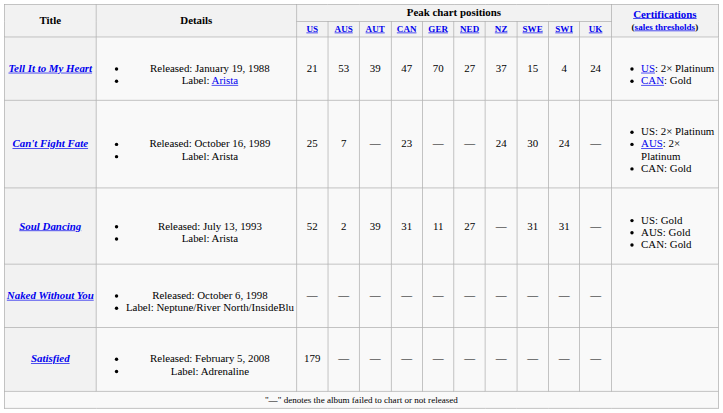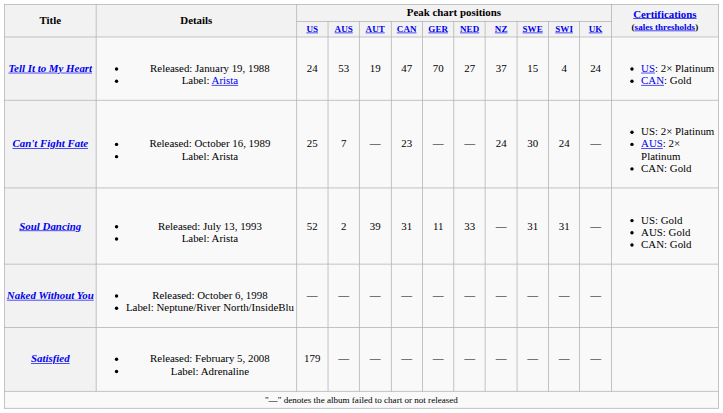 <table class="wikitable plainrowheaders" style="text-align:center;">
 <tr>
 <th rowspan="2">Title</th>
 <th rowspan="2">Details</th>
 <th colspan="10">Peak chart positions</th>
 <th rowspan="2" style="width:150px;"><a href='#'>Certifications</a><br><small>(<a href='#'>sales thresholds</a>)</small></th>
 </tr>
 <tr style="font-size:smaller;">
 <th style="width:40px;"><a href='#'>US</a><br></th>
 <th style="width:40px;"><a href='#'>AUS</a><br></th>
 <th style="width:40px;"><a href='#'>AUT</a><br></th>
 <th style="width:40px;"><a href='#'>CAN</a><br></th>
 <th style="width:40px;"><a href='#'>GER</a><br></th>
 <th style="width:40px;"><a href='#'>NED</a><br></th>
 <th style="width:40px;"><a href='#'>NZ</a><br></th>
 <th style="width:40px;"><a href='#'>SWE</a><br></th>
 <th style="width:40px;"><a href='#'>SWI</a><br></th>
 <th style="width:40px;"><a href='#'>UK</a><br></th>
 </tr>
 <tr>
 <th scope="row"><em><a href='#'>Tell It to My Heart</a></em></th>
 <td><br><ul><li>Released: January 19, 1988</li><li>Label: <a href='#'>Arista</a></li></ul></td>
-<td>21</td>
+<td>24</td>
 <td>53</td>
-<td>39</td>
+<td>19</td>
 <td>47</td>
 <td>70</td>
 <td>27</td>
 <td>37</td>
 <td>15</td>
 <td>4</td>
 <td>24</td>
 <td align="left"><br><ul><li><a href='#'>US</a>: 2× Platinum</li><li><a href='#'>CAN</a>: Gold</li></ul></td>
 </tr>
 <tr>
 <th scope="row"><em><a href='#'>Can't Fight Fate</a></em></th>
 <td><br><ul><li>Released: October 16, 1989</li><li>Label: Arista</li></ul></td>
 <td>25</td>
 <td>7</td>
 <td>—</td>
 <td>23</td>
 <td>—</td>
 <td>—</td>
 <td>24</td>
 <td>30</td>
 <td>24</td>
 <td>—</td>
 <td align="left"><br><ul><li>US: 2× Platinum</li><li><a href='#'>AUS</a>: 2× Platinum</li><li>CAN: Gold</li></ul></td>
 </tr>
 <tr>
 <th scope="row"><em><a href='#'>Soul Dancing</a></em></th>
 <td><br><ul><li>Released: July 13, 1993</li><li>Label: Arista</li></ul></td>
 <td>52</td>
 <td>2</td>
 <td>39</td>
 <td>31</td>
 <td>11</td>
-<td>27</td>
+<td>33</td>
 <td>—</td>
 <td>31</td>
 <td>31</td>
 <td>—</td>
 <td align="left"><br><ul><li>US: Gold</li><li>AUS: Gold</li><li>CAN: Gold</li></ul></td>
 </tr>
 <tr>
 <th scope="row"><em><a href='#'>Naked Without You</a></em></th>
 <td><br><ul><li>Released: October 6, 1998</li><li>Label: Neptune/River North/InsideBlu</li></ul></td>
 <td>—</td>
 <td>—</td>
 <td>—</td>
 <td>—</td>
 <td>—</td>
 <td>—</td>
 <td>—</td>
 <td>—</td>
 <td>—</td>
 <td>—</td>
 <td align="left"></td>
 </tr>
 <tr>
 <th scope="row"><em><a href='#'>Satisfied</a></em></th>
 <td><br><ul><li>Released: February 5, 2008</li><li>Label: Adrenaline</li></ul></td>
 <td>179</td>
 <td>—</td>
 <td>—</td>
 <td>—</td>
 <td>—</td>
 <td>—</td>
 <td>—</td>
 <td>—</td>
 <td>—</td>
 <td>—</td>
 <td align="left"></td>
 </tr>
 <tr>
 <td style="text-align:center;" colspan="15"><small>"—" denotes the album failed to chart or not released</small></td>
 </tr>
 </table>
